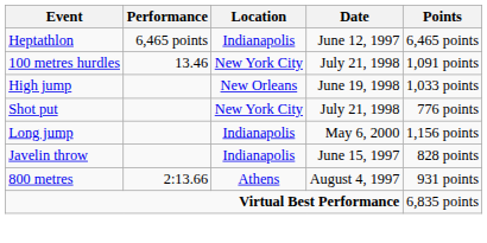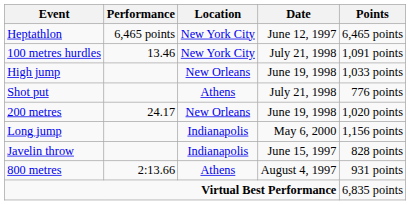 <table class="wikitable">
 <tr>
 <th>Event</th>
 <th>Performance</th>
 <th>Location</th>
 <th>Date</th>
 <th>Points</th>
 </tr>
 <tr>
 <td><a href='#'>Heptathlon</a></td>
 <td align=right>6,465 points</td>
-<td align=center><a href='#'>Indianapolis</a></td>
+<td align=center><a href='#'>New York City</a></td>
 <td align=right>June 12, 1997</td>
 <td align=center>6,465 points</td>
 </tr>
 <tr>
 <td><a href='#'>100 metres hurdles</a></td>
 <td align=right>13.46</td>
 <td align=center><a href='#'>New York City</a></td>
 <td align=right>July 21, 1998</td>
 <td align=right>1,091 points</td>
 </tr>
 <tr>
 <td><a href='#'>High jump</a></td>
 <td align=right></td>
 <td align=center><a href='#'>New Orleans</a></td>
 <td align=right>June 19, 1998</td>
 <td align=right>1,033 points</td>
 </tr>
 <tr>
 <td><a href='#'>Shot put</a></td>
 <td align=right></td>
-<td align=center><a href='#'>New York City</a></td>
+<td align=center><a href='#'>Athens</a></td>
 <td align=right>July 21, 1998</td>
 <td align=right>776 points</td>
+</tr>
+<tr>
+<td><a href='#'>200 metres</a></td>
+<td align=right>24.17</td>
+<td align=center><a href='#'>New Orleans</a></td>
+<td align=right>June 19, 1998</td>
+<td align=right>1,020 points</td>
 </tr>
 <tr>
 <td><a href='#'>Long jump</a></td>
 <td align=right></td>
 <td align=center><a href='#'>Indianapolis</a></td>
 <td align=right>May 6, 2000</td>
 <td align=right>1,156 points</td>
 </tr>
 <tr>
 <td><a href='#'>Javelin throw</a></td>
 <td align=right></td>
 <td align=center><a href='#'>Indianapolis</a></td>
 <td align=right>June 15, 1997</td>
 <td align=right>828 points</td>
 </tr>
 <tr>
 <td><a href='#'>800 metres</a></td>
 <td align=right>2:13.66</td>
 <td align=center><a href='#'>Athens</a></td>
 <td align=right>August 4, 1997</td>
 <td align=right>931 points</td>
 </tr>
 <tr>
 <td colspan=4 align=right><strong>Virtual Best Performance</strong></td>
 <td align=right>6,835 points</td>
 </tr>
 </table>
